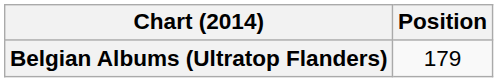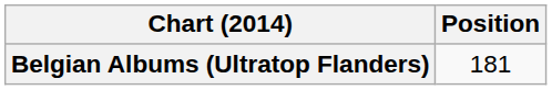 <table class="wikitable plainrowheaders">
 <tr>
 <th scope="col">Chart (2014)</th>
 <th scope="col">Position</th>
 </tr>
 <tr>
 <th scope="row">Belgian Albums (Ultratop Flanders)</th>
-<td align="center">179</td>
+<td align="center">181</td>
 </tr>
 </table>
